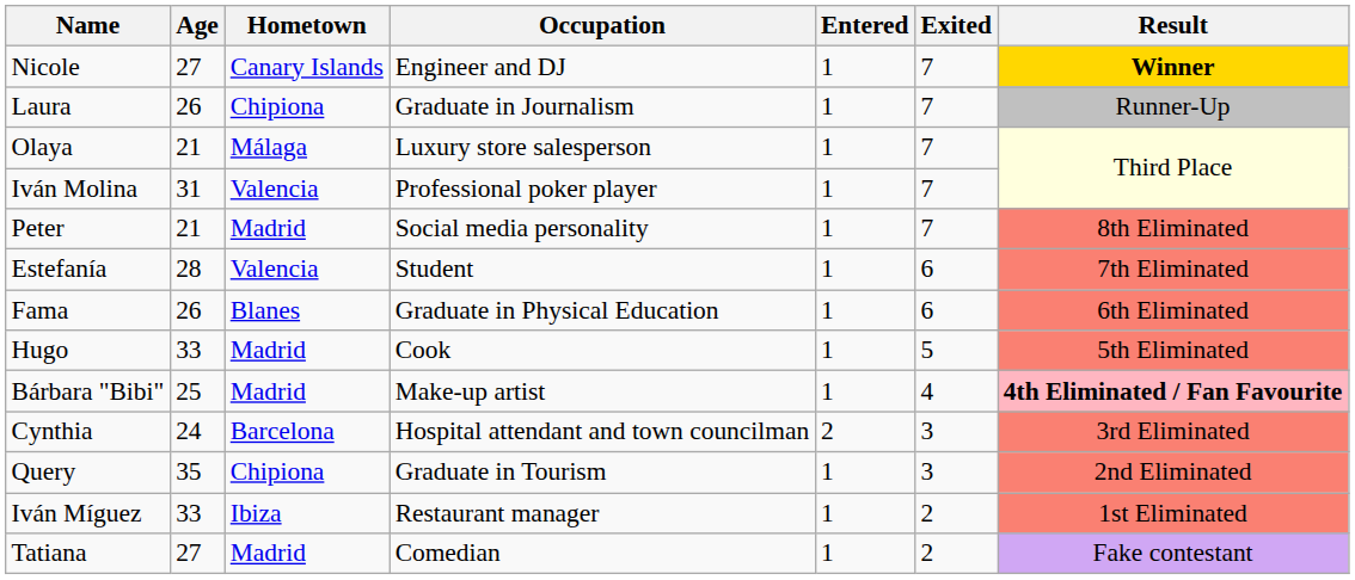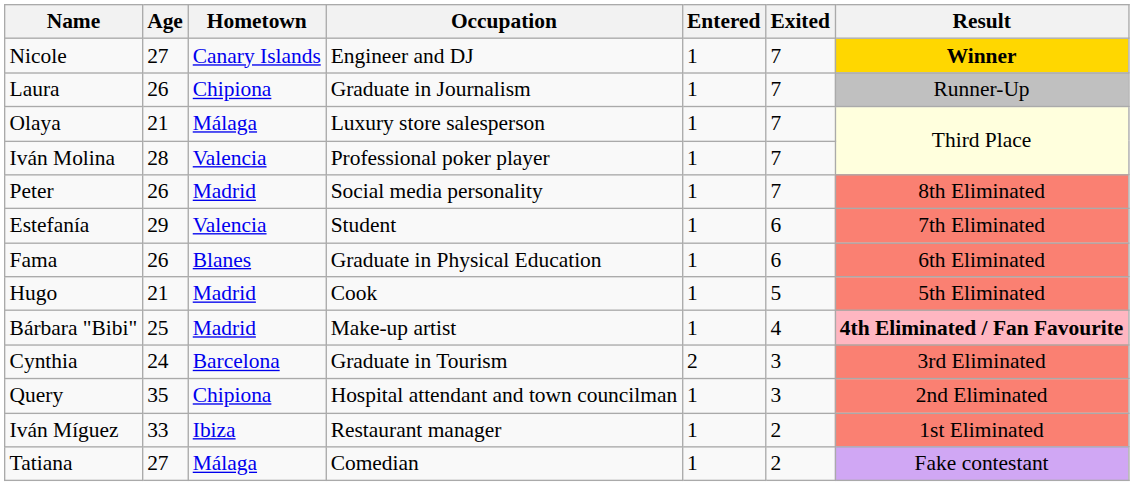 <table class="wikitable sortable">
 <tr>
 <th>Name</th>
 <th>Age</th>
 <th>Hometown</th>
 <th>Occupation</th>
 <th>Entered</th>
 <th>Exited</th>
 <th>Result</th>
 </tr>
 <tr>
 <td>Nicole</td>
 <td>27</td>
 <td><a href='#'>Canary Islands</a></td>
 <td>Engineer and DJ</td>
 <td>1</td>
 <td>7</td>
 <td align=center bgcolor=gold><strong>Winner</strong></td>
 </tr>
 <tr>
 <td>Laura</td>
 <td>26</td>
 <td><a href='#'>Chipiona</a></td>
 <td>Graduate in Journalism</td>
 <td>1</td>
 <td>7</td>
 <td align=center bgcolor=silver>Runner-Up</td>
 </tr>
 <tr>
 <td>Olaya</td>
 <td>21</td>
 <td><a href='#'>Málaga</a></td>
 <td>Luxury store salesperson</td>
 <td>1</td>
 <td>7</td>
 <td rowspan=2 align=center style="background:#ffffdd;">Third Place</td>
 </tr>
 <tr>
 <td>Iván Molina</td>
-<td>31</td>
+<td>28</td>
 <td><a href='#'>Valencia</a></td>
 <td>Professional poker player</td>
 <td>1</td>
 <td>7</td>
 </tr>
 <tr>
 <td>Peter</td>
-<td>21</td>
+<td>26</td>
 <td><a href='#'>Madrid</a></td>
 <td>Social media personality</td>
 <td>1</td>
 <td>7</td>
 <td align=center bgcolor=salmon>8th Eliminated</td>
 </tr>
 <tr>
 <td>Estefanía</td>
-<td>28</td>
+<td>29</td>
 <td><a href='#'>Valencia</a></td>
 <td>Student</td>
 <td>1</td>
 <td>6</td>
 <td align=center bgcolor=salmon>7th Eliminated</td>
 </tr>
 <tr>
 <td>Fama</td>
 <td>26</td>
 <td><a href='#'>Blanes</a></td>
 <td>Graduate in Physical Education</td>
 <td>1</td>
 <td>6</td>
 <td align=center bgcolor=salmon>6th Eliminated</td>
 </tr>
 <tr>
 <td>Hugo</td>
-<td>33</td>
+<td>21</td>
 <td><a href='#'>Madrid</a></td>
 <td>Cook</td>
 <td>1</td>
 <td>5</td>
 <td align=center bgcolor=salmon>5th Eliminated</td>
 </tr>
 <tr>
 <td>Bárbara "Bibi"</td>
 <td>25</td>
 <td><a href='#'>Madrid</a></td>
 <td>Make-up artist</td>
 <td>1</td>
 <td>4</td>
 <td align=center bgcolor=lightpink><strong>4th Eliminated / Fan Favourite</strong></td>
 </tr>
 <tr>
 <td>Cynthia</td>
 <td>24</td>
 <td><a href='#'>Barcelona</a></td>
-<td>Hospital attendant and town councilman</td>
+<td>Graduate in Tourism</td>
 <td>2</td>
 <td>3</td>
 <td align=center bgcolor=salmon>3rd Eliminated</td>
 </tr>
 <tr>
 <td>Query</td>
 <td>35</td>
 <td><a href='#'>Chipiona</a></td>
-<td>Graduate in Tourism</td>
+<td>Hospital attendant and town councilman</td>
 <td>1</td>
 <td>3</td>
 <td align=center bgcolor=salmon>2nd Eliminated</td>
 </tr>
 <tr>
 <td>Iván Míguez</td>
 <td>33</td>
 <td><a href='#'>Ibiza</a></td>
 <td>Restaurant manager</td>
 <td>1</td>
 <td>2</td>
 <td align=center bgcolor=salmon>1st Eliminated</td>
 </tr>
 <tr>
 <td>Tatiana</td>
 <td>27</td>
-<td><a href='#'>Madrid</a></td>
+<td><a href='#'>Málaga</a></td>
 <td>Comedian</td>
 <td>1</td>
 <td>2</td>
 <td align=center bgcolor=#D0A7F4>Fake contestant</td>
 </tr>
 </table>
